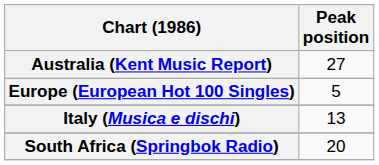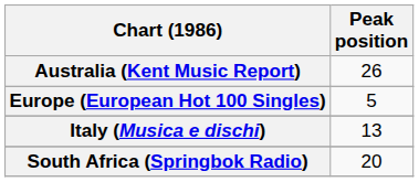 <table class="wikitable sortable plainrowheaders" style="text-align:center">
 <tr>
 <th>Chart (1986)</th>
 <th>Peak<br>position</th>
 </tr>
 <tr>
 <th scope="row">Australia (<a href='#'>Kent Music Report</a>)</th>
-<td>27</td>
+<td>26</td>
 </tr>
 <tr>
 </tr>
 <tr>
 </tr>
 <tr>
 </tr>
 <tr>
 <th scope="row">Europe (<a href='#'>European Hot 100 Singles</a>)</th>
 <td>5</td>
 </tr>
 <tr>
 </tr>
 <tr>
 <th scope="row">Italy (<em><a href='#'>Musica e dischi</a></em>)</th>
 <td>13</td>
 </tr>
 <tr>
 </tr>
 <tr>
 </tr>
 <tr>
 </tr>
 <tr>
 <th scope="row">South Africa (<a href='#'>Springbok Radio</a>)</th>
 <td>20</td>
 </tr>
 <tr>
 </tr>
 <tr>
 </tr>
 <tr>
 </tr>
 <tr>
 </tr>
 </table>
